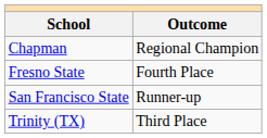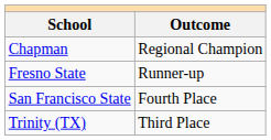 <table class="wikitable" style="float:left; margin-right:1em;">
 <tr>
 <th colspan="3" style="background:#ffdead;"></th>
 </tr>
 <tr>
 <th>School</th>
 <th>Outcome</th>
 </tr>
 <tr>
 <td><a href='#'>Chapman</a></td>
 <td>Regional Champion</td>
 </tr>
 <tr>
 <td><a href='#'>Fresno State</a></td>
-<td>Fourth Place</td>
+<td>Runner-up</td>
 </tr>
 <tr>
 <td><a href='#'>San Francisco State</a></td>
-<td>Runner-up</td>
+<td>Fourth Place</td>
 </tr>
 <tr>
 <td><a href='#'>Trinity (TX)</a></td>
 <td>Third Place</td>
 </tr>
 </table>
